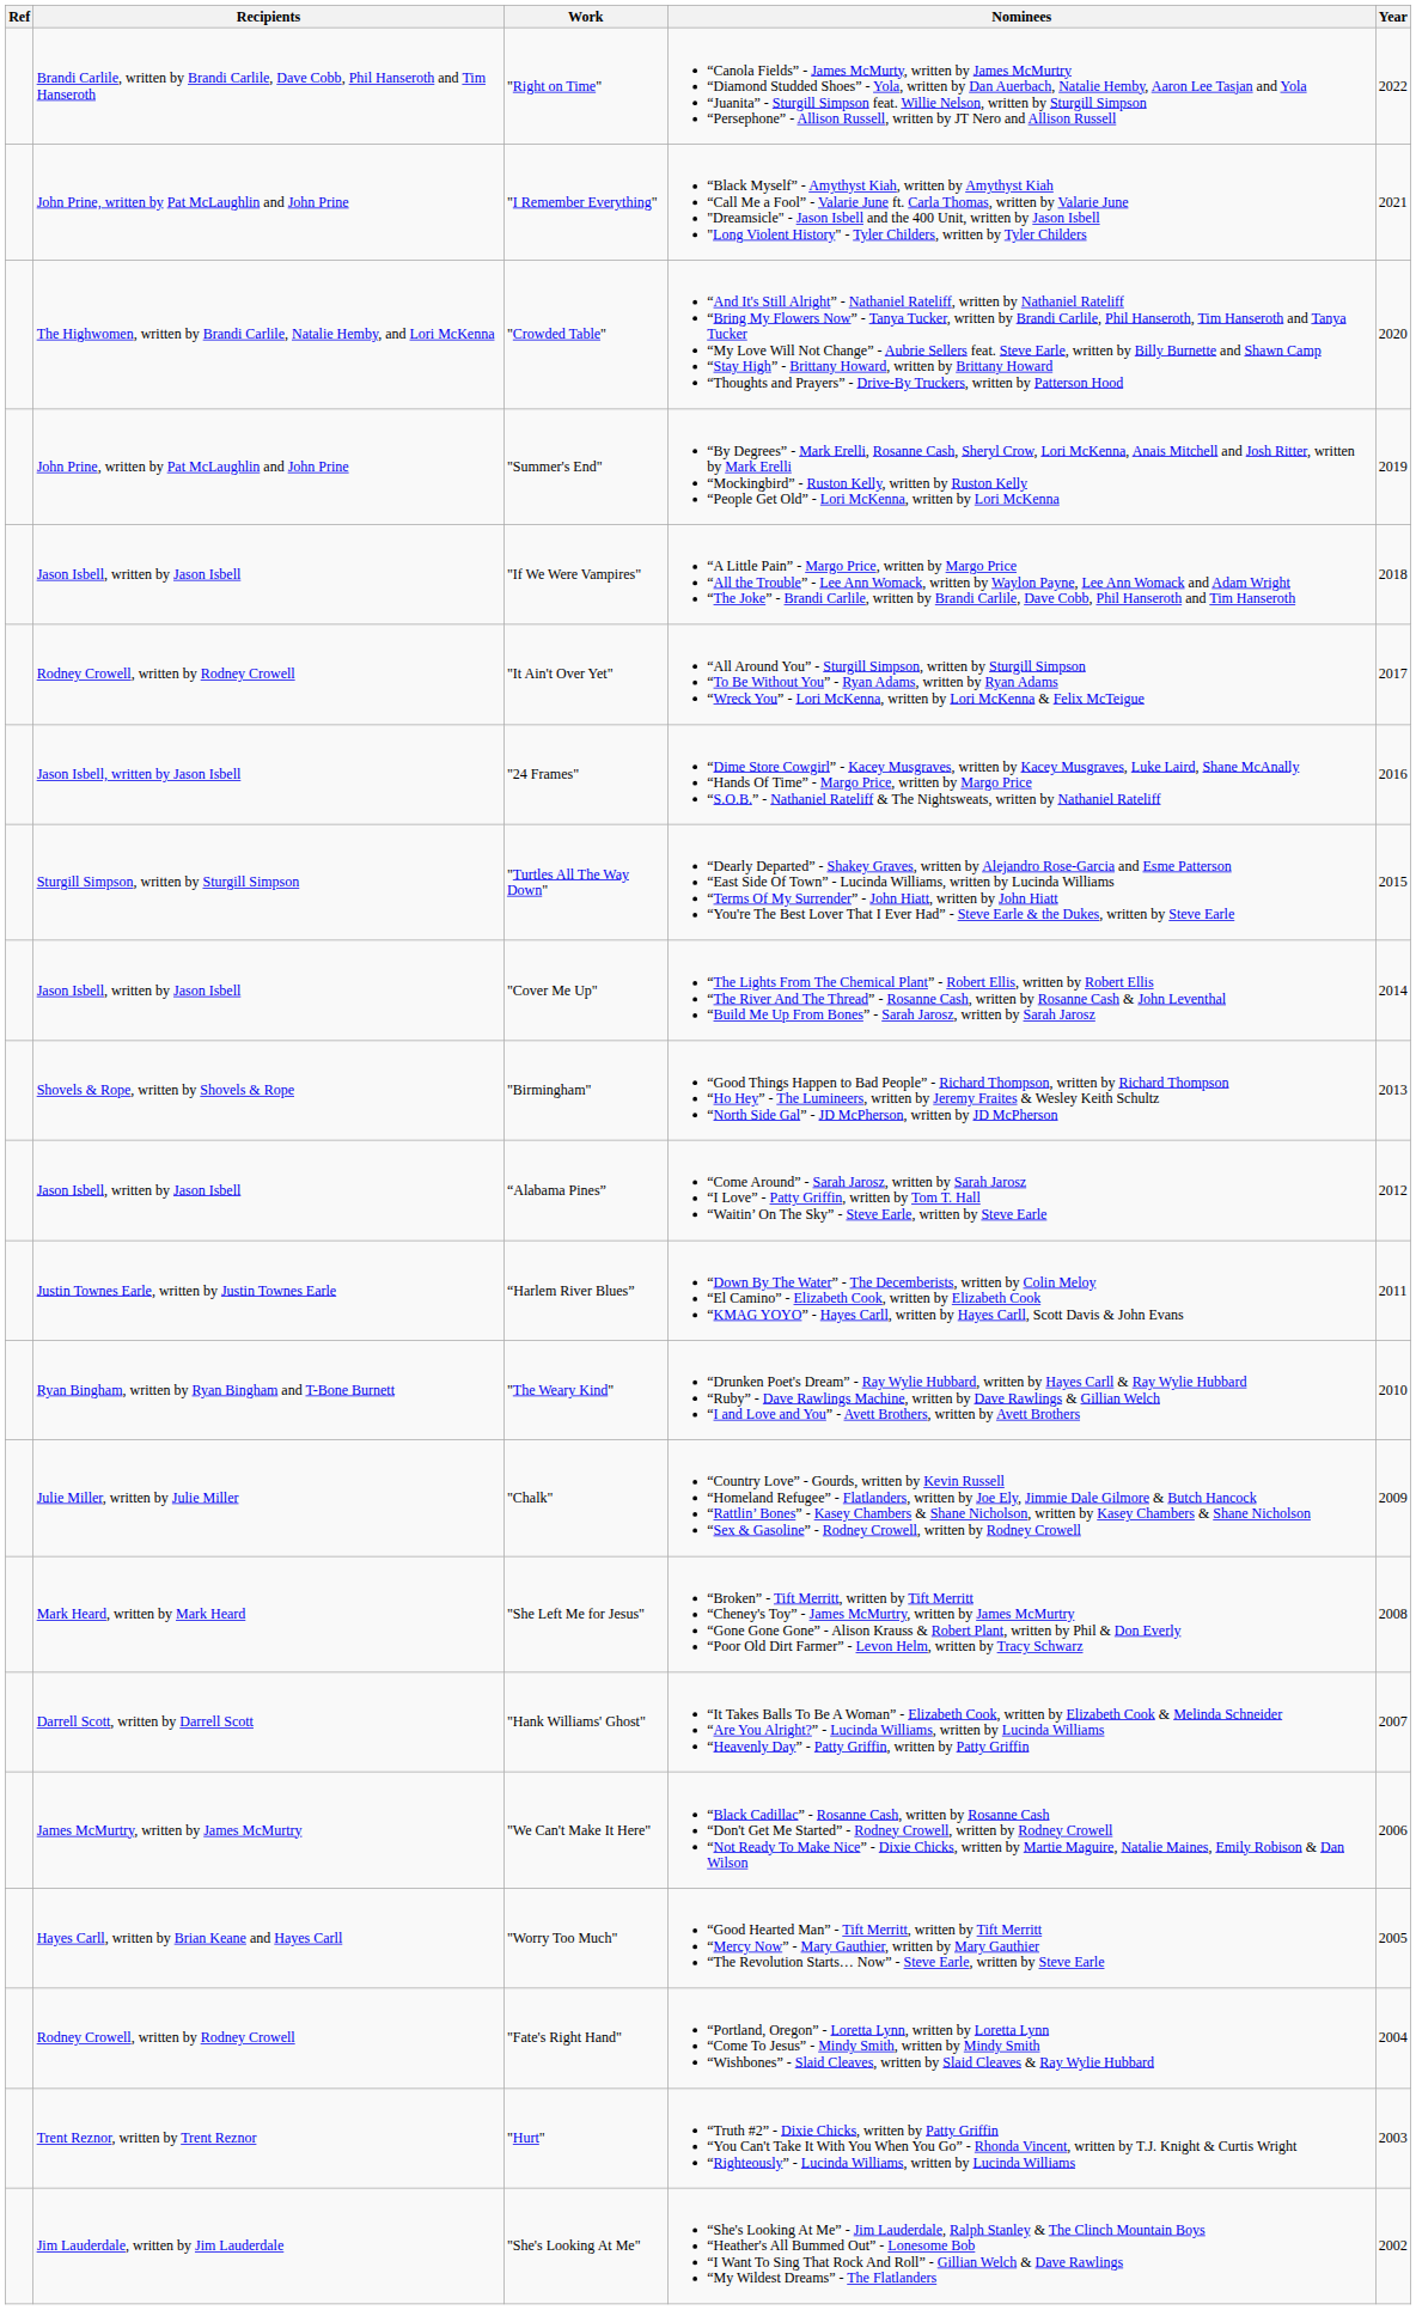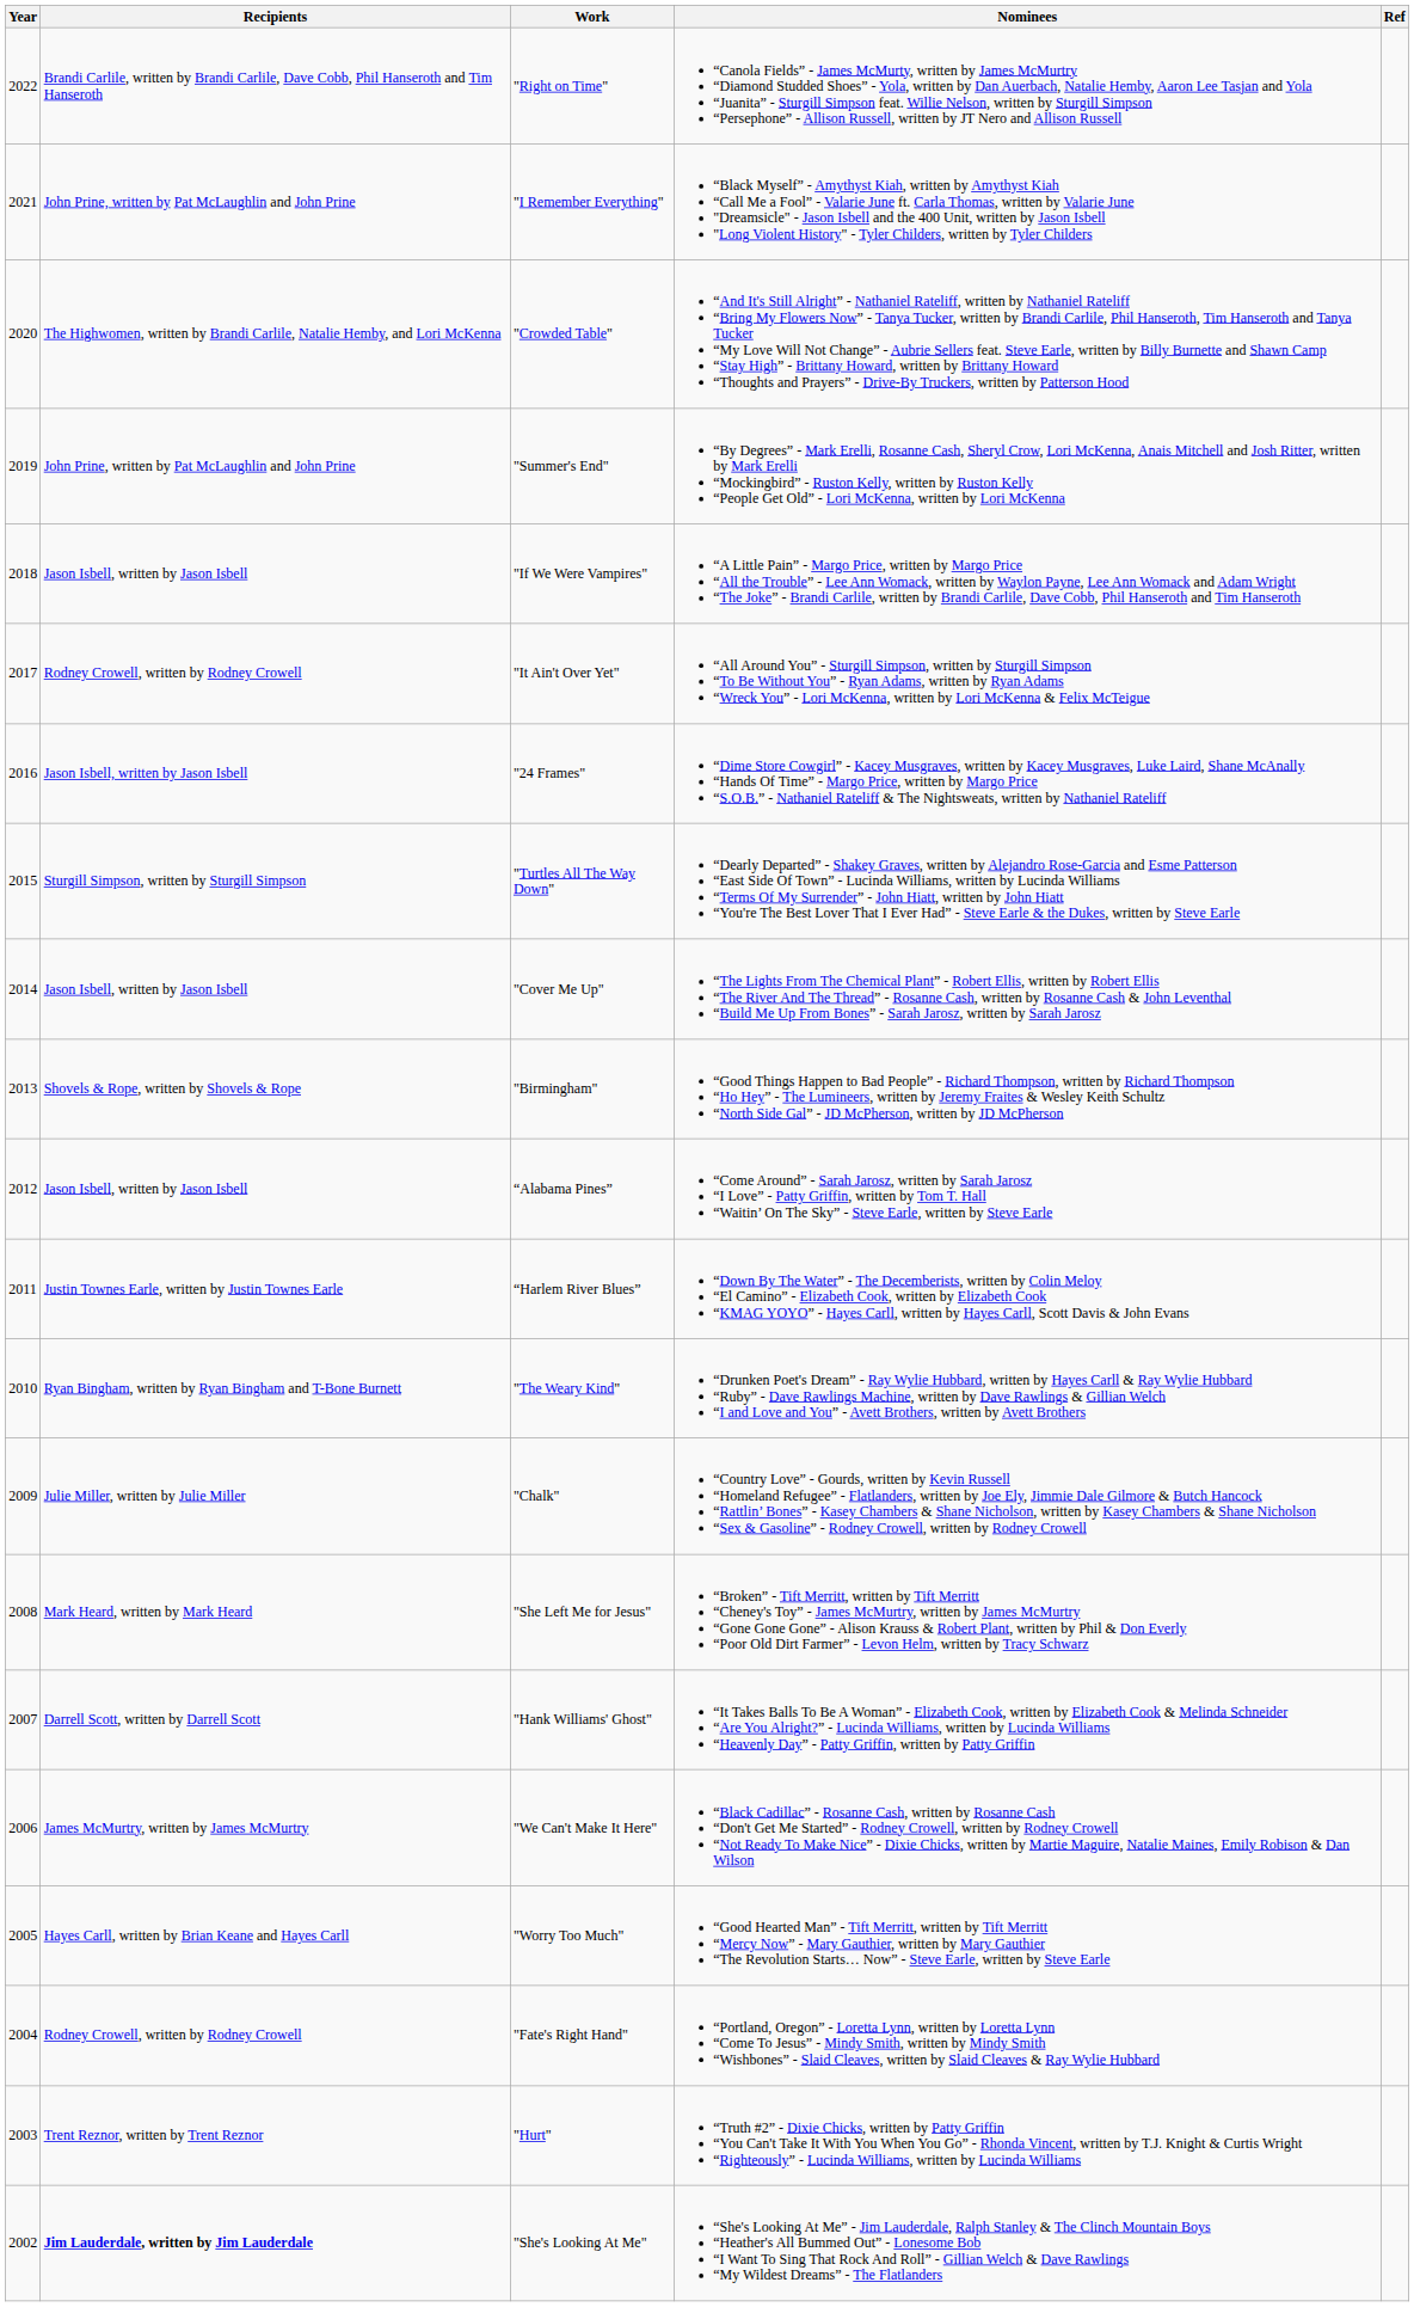 <table class="wikitable">
 <tr>
-<th>Ref</th>
+<th>Year</th>
 <th>Recipients</th>
 <th>Work</th>
 <th>Nominees</th>
-<th>Year</th>
+<th>Ref</th>
 </tr>
 <tr>
-<td></td>
+<td>2022</td>
 <td><a href='#'>Brandi Carlile</a>, written by <a href='#'>Brandi Carlile</a>, <a href='#'>Dave Cobb</a>, <a href='#'>Phil Hanseroth</a> and <a href='#'>Tim Hanseroth</a></td>
 <td>"<a href='#'>Right on Time</a>"</td>
 <td><br><ul><li>“Canola Fields” - <a href='#'>James McMurty</a>, written by <a href='#'>James McMurtry</a></li><li>“Diamond Studded Shoes” - <a href='#'>Yola</a>, written by <a href='#'>Dan Auerbach</a>, <a href='#'>Natalie Hemby</a>, <a href='#'>Aaron Lee Tasjan</a> and <a href='#'>Yola</a></li><li>“Juanita” - <a href='#'>Sturgill Simpson</a> feat. <a href='#'>Willie Nelson</a>, written by <a href='#'>Sturgill Simpson</a></li><li>“Persephone” - <a href='#'>Allison Russell</a>, written by JT Nero and <a href='#'>Allison Russell</a></li></ul></td>
-<td>2022</td>
+<td></td>
 </tr>
 <tr>
-<td></td>
+<td>2021</td>
 <td><a href='#'>John Prine, written by</a> <a href='#'>Pat McLaughlin</a> and <a href='#'>John Prine</a></td>
 <td>"<a href='#'>I Remember Everything</a>"</td>
 <td><br><ul><li>“Black Myself” - <a href='#'>Amythyst Kiah</a>, written by <a href='#'>Amythyst Kiah</a></li><li>“Call Me a Fool” - <a href='#'>Valarie June</a> ft. <a href='#'>Carla Thomas</a>, written by <a href='#'>Valarie June</a></li><li>"Dreamsicle" - <a href='#'>Jason Isbell</a> and the 400 Unit, written by <a href='#'>Jason Isbell</a></li><li>"<a href='#'>Long Violent History</a>" - <a href='#'>Tyler Childers</a>, written by <a href='#'>Tyler Childers</a></li></ul></td>
-<td>2021</td>
+<td></td>
 </tr>
 <tr>
-<td></td>
+<td>2020</td>
 <td><a href='#'>The Highwomen</a>, written by <a href='#'>Brandi Carlile</a>, <a href='#'>Natalie Hemby</a>, and <a href='#'>Lori McKenna</a></td>
 <td>"<a href='#'>Crowded Table</a>"</td>
 <td><br><ul><li>“<a href='#'>And It's Still Alright</a>” - <a href='#'>Nathaniel Rateliff</a>, written by <a href='#'>Nathaniel Rateliff</a></li><li>“<a href='#'>Bring My Flowers Now</a>” - <a href='#'>Tanya Tucker</a>, written by <a href='#'>Brandi Carlile</a>, <a href='#'>Phil Hanseroth</a>, <a href='#'>Tim Hanseroth</a> and <a href='#'>Tanya Tucker</a></li><li>“My Love Will Not Change” - <a href='#'>Aubrie Sellers</a> feat. <a href='#'>Steve Earle</a>, written by <a href='#'>Billy Burnette</a> and <a href='#'>Shawn Camp</a></li><li>“<a href='#'>Stay High</a>” - <a href='#'>Brittany Howard</a>, written by <a href='#'>Brittany Howard</a></li><li>“Thoughts and Prayers” - <a href='#'>Drive-By Truckers</a>, written by <a href='#'>Patterson Hood</a></li></ul></td>
-<td>2020</td>
+<td></td>
 </tr>
 <tr>
-<td></td>
+<td>2019</td>
 <td><a href='#'>John Prine</a>, written by <a href='#'>Pat McLaughlin</a> and <a href='#'>John Prine</a></td>
 <td>"Summer's End"</td>
 <td><br><ul><li>“By Degrees” - <a href='#'>Mark Erelli</a>, <a href='#'>Rosanne Cash</a>, <a href='#'>Sheryl Crow</a>, <a href='#'>Lori McKenna</a>, <a href='#'>Anais Mitchell</a> and <a href='#'>Josh Ritter</a>, written by <a href='#'>Mark Erelli</a></li><li>“Mockingbird” - <a href='#'>Ruston Kelly</a>, written by <a href='#'>Ruston Kelly</a></li><li>“People Get Old” - <a href='#'>Lori McKenna</a>, written by <a href='#'>Lori McKenna</a></li></ul></td>
-<td>2019</td>
+<td></td>
 </tr>
 <tr>
-<td></td>
+<td>2018</td>
 <td><a href='#'>Jason Isbell</a>, written by <a href='#'>Jason Isbell</a></td>
 <td>"If We Were Vampires"</td>
 <td><br><ul><li>“A Little Pain” - <a href='#'>Margo Price</a>, written by <a href='#'>Margo Price</a></li><li>“<a href='#'>All the Trouble</a>” - <a href='#'>Lee Ann Womack</a>, written by <a href='#'>Waylon Payne</a>, <a href='#'>Lee Ann Womack</a> and <a href='#'>Adam Wright</a></li><li>“<a href='#'>The Joke</a>” - <a href='#'>Brandi Carlile</a>, written by <a href='#'>Brandi Carlile</a>, <a href='#'>Dave Cobb</a>, <a href='#'>Phil Hanseroth</a> and <a href='#'>Tim Hanseroth</a></li></ul></td>
-<td>2018</td>
+<td></td>
 </tr>
 <tr>
-<td></td>
+<td>2017</td>
 <td><a href='#'>Rodney Crowell</a>, written by <a href='#'>Rodney Crowell</a></td>
 <td>"It Ain't Over Yet"</td>
 <td><br><ul><li>“All Around You” - <a href='#'>Sturgill Simpson</a>, written by <a href='#'>Sturgill Simpson</a></li><li>“<a href='#'>To Be Without You</a>” - <a href='#'>Ryan Adams</a>, written by <a href='#'>Ryan Adams</a></li><li>“<a href='#'>Wreck You</a>” - <a href='#'>Lori McKenna</a>, written by <a href='#'>Lori McKenna</a> & <a href='#'>Felix McTeigue</a></li></ul></td>
-<td>2017</td>
+<td></td>
 </tr>
 <tr>
-<td></td>
+<td>2016</td>
 <td><a href='#'>Jason Isbell, written by Jason Isbell</a></td>
 <td>"24 Frames"</td>
 <td><br><ul><li>“<a href='#'>Dime Store Cowgirl</a>” - <a href='#'>Kacey Musgraves</a>, written by <a href='#'>Kacey Musgraves</a>, <a href='#'>Luke Laird</a>, <a href='#'>Shane McAnally</a></li><li>“Hands Of Time” - <a href='#'>Margo Price</a>, written by <a href='#'>Margo Price</a></li><li>“<a href='#'>S.O.B.</a>” - <a href='#'>Nathaniel Rateliff</a> & The Nightsweats, written by <a href='#'>Nathaniel Rateliff</a></li></ul></td>
-<td>2016</td>
+<td></td>
 </tr>
 <tr>
-<td></td>
+<td>2015</td>
 <td><a href='#'>Sturgill Simpson</a>, written by <a href='#'>Sturgill Simpson</a></td>
 <td>"<a href='#'>Turtles All The Way Down</a>"</td>
 <td><br><ul><li>“Dearly Departed” - <a href='#'>Shakey Graves</a>, written by <a href='#'>Alejandro Rose-Garcia</a> and <a href='#'>Esme Patterson</a></li><li>“East Side Of Town” - Lucinda Williams, written by Lucinda Williams</li><li>“<a href='#'>Terms Of My Surrender</a>” - <a href='#'>John Hiatt</a>, written by <a href='#'>John Hiatt</a></li><li>“You're The Best Lover That I Ever Had” - <a href='#'>Steve Earle & the Dukes</a>, written by <a href='#'>Steve Earle</a></li></ul></td>
-<td>2015</td>
+<td></td>
 </tr>
 <tr>
-<td></td>
+<td>2014</td>
 <td><a href='#'>Jason Isbell</a>, written by <a href='#'>Jason Isbell</a></td>
 <td>"Cover Me Up"</td>
 <td><br><ul><li>“<a href='#'>The Lights From The Chemical Plant</a>” - <a href='#'>Robert Ellis</a>, written by <a href='#'>Robert Ellis</a></li><li>“<a href='#'>The River And The Thread</a>” - <a href='#'>Rosanne Cash</a>, written by <a href='#'>Rosanne Cash</a> & <a href='#'>John Leventhal</a></li><li>“<a href='#'>Build Me Up From Bones</a>” - <a href='#'>Sarah Jarosz</a>, written by <a href='#'>Sarah Jarosz</a></li></ul></td>
-<td>2014</td>
+<td></td>
 </tr>
 <tr>
-<td></td>
+<td>2013</td>
 <td><a href='#'>Shovels & Rope</a>, written by <a href='#'>Shovels & Rope</a></td>
 <td>"Birmingham"</td>
 <td><br><ul><li>“Good Things Happen to Bad People” - <a href='#'>Richard Thompson</a>, written by <a href='#'>Richard Thompson</a></li><li>“<a href='#'>Ho Hey</a>” - <a href='#'>The Lumineers</a>, written by <a href='#'>Jeremy Fraites</a> & Wesley Keith Schultz</li><li>“<a href='#'>North Side Gal</a>” - <a href='#'>JD McPherson</a>, written by <a href='#'>JD McPherson</a></li></ul></td>
-<td>2013</td>
+<td></td>
 </tr>
 <tr>
-<td></td>
+<td>2012</td>
 <td><a href='#'>Jason Isbell</a>, written by <a href='#'>Jason Isbell</a></td>
 <td>“Alabama Pines”</td>
 <td><br><ul><li>“Come Around” - <a href='#'>Sarah Jarosz</a>, written by <a href='#'>Sarah Jarosz</a></li><li>“I Love” - <a href='#'>Patty Griffin</a>, written by <a href='#'>Tom T. Hall</a></li><li>“Waitin’ On The Sky” - <a href='#'>Steve Earle</a>, written by <a href='#'>Steve Earle</a></li></ul></td>
-<td>2012</td>
+<td></td>
 </tr>
 <tr>
-<td></td>
+<td>2011</td>
 <td><a href='#'>Justin Townes Earle</a>, written by <a href='#'>Justin Townes Earle</a></td>
 <td>“Harlem River Blues”</td>
 <td><br><ul><li>“<a href='#'>Down By The Water</a>” - <a href='#'>The Decemberists</a>, written by <a href='#'>Colin Meloy</a></li><li>“El Camino” - <a href='#'>Elizabeth Cook</a>, written by <a href='#'>Elizabeth Cook</a></li><li>“<a href='#'>KMAG YOYO</a>” - <a href='#'>Hayes Carll</a>, written by <a href='#'>Hayes Carll</a>, Scott Davis & John Evans</li></ul></td>
-<td>2011</td>
+<td></td>
 </tr>
 <tr>
-<td></td>
+<td>2010</td>
 <td><a href='#'>Ryan Bingham</a>, written by <a href='#'>Ryan Bingham</a> and <a href='#'>T-Bone Burnett</a></td>
 <td>"<a href='#'>The Weary Kind</a>"</td>
 <td><br><ul><li>“Drunken Poet's Dream” - <a href='#'>Ray Wylie Hubbard</a>, written by <a href='#'>Hayes Carll</a> & <a href='#'>Ray Wylie Hubbard</a></li><li>“Ruby” - <a href='#'>Dave Rawlings Machine</a>, written by <a href='#'>Dave Rawlings</a> & <a href='#'>Gillian Welch</a></li><li>“<a href='#'>I and Love and You</a>” - <a href='#'>Avett Brothers</a>, written by <a href='#'>Avett Brothers</a></li></ul></td>
-<td>2010</td>
+<td></td>
 </tr>
 <tr>
-<td></td>
+<td>2009</td>
 <td><a href='#'>Julie Miller</a>, written by <a href='#'>Julie Miller</a></td>
 <td>"Chalk"</td>
 <td><br><ul><li>“Country Love” - Gourds, written by <a href='#'>Kevin Russell</a></li><li>“Homeland Refugee” - <a href='#'>Flatlanders</a>, written by <a href='#'>Joe Ely</a>, <a href='#'>Jimmie Dale Gilmore</a> & <a href='#'>Butch Hancock</a></li><li>“<a href='#'>Rattlin’ Bones</a>” - <a href='#'>Kasey Chambers</a> & <a href='#'>Shane Nicholson</a>, written by <a href='#'>Kasey Chambers</a> & <a href='#'>Shane Nicholson</a></li><li>“<a href='#'>Sex & Gasoline</a>” - <a href='#'>Rodney Crowell</a>, written by <a href='#'>Rodney Crowell</a></li></ul></td>
-<td>2009</td>
+<td></td>
 </tr>
 <tr>
-<td></td>
+<td>2008</td>
 <td><a href='#'>Mark Heard</a>, written by <a href='#'>Mark Heard</a></td>
 <td>"She Left Me for Jesus"</td>
 <td><br><ul><li>“Broken” - <a href='#'>Tift Merritt</a>, written by <a href='#'>Tift Merritt</a></li><li>“Cheney's Toy” - <a href='#'>James McMurtry</a>, written by <a href='#'>James McMurtry</a></li><li>“Gone Gone Gone” - Alison Krauss & <a href='#'>Robert Plant</a>, written by Phil & <a href='#'>Don Everly</a></li><li>“Poor Old Dirt Farmer” - <a href='#'>Levon Helm</a>, written by <a href='#'>Tracy Schwarz</a></li></ul></td>
-<td>2008</td>
+<td></td>
 </tr>
 <tr>
-<td></td>
+<td>2007</td>
 <td><a href='#'>Darrell Scott</a>, written by <a href='#'>Darrell Scott</a></td>
 <td>"Hank Williams' Ghost"</td>
 <td><br><ul><li>“It Takes Balls To Be A Woman” - <a href='#'>Elizabeth Cook</a>, written by <a href='#'>Elizabeth Cook</a> & <a href='#'>Melinda Schneider</a></li><li>“<a href='#'>Are You Alright?</a>” - <a href='#'>Lucinda Williams</a>, written by <a href='#'>Lucinda Williams</a></li><li>“<a href='#'>Heavenly Day</a>” - <a href='#'>Patty Griffin</a>, written by <a href='#'>Patty Griffin</a></li></ul></td>
-<td>2007</td>
+<td></td>
 </tr>
 <tr>
-<td></td>
+<td>2006</td>
 <td><a href='#'>James McMurtry</a>, written by <a href='#'>James McMurtry</a></td>
 <td>"We Can't Make It Here"</td>
 <td><br><ul><li>“<a href='#'>Black Cadillac</a>” - <a href='#'>Rosanne Cash</a>, written by <a href='#'>Rosanne Cash</a></li><li>“Don't Get Me Started” - <a href='#'>Rodney Crowell</a>, written by <a href='#'>Rodney Crowell</a></li><li>“<a href='#'>Not Ready To Make Nice</a>” - <a href='#'>Dixie Chicks</a>, written by <a href='#'>Martie Maguire</a>, <a href='#'>Natalie Maines</a>, <a href='#'>Emily Robison</a> & <a href='#'>Dan Wilson</a></li></ul></td>
-<td>2006</td>
+<td></td>
 </tr>
 <tr>
-<td></td>
+<td>2005</td>
 <td><a href='#'>Hayes Carll</a>, written by <a href='#'>Brian Keane</a> and <a href='#'>Hayes Carll</a></td>
 <td>"Worry Too Much"</td>
 <td><br><ul><li>“Good Hearted Man” - <a href='#'>Tift Merritt</a>, written by <a href='#'>Tift Merritt</a></li><li>“<a href='#'>Mercy Now</a>” - <a href='#'>Mary Gauthier</a>, written by <a href='#'>Mary Gauthier</a></li><li>“The Revolution Starts… Now” - <a href='#'>Steve Earle</a>, written by <a href='#'>Steve Earle</a></li></ul></td>
-<td>2005</td>
+<td></td>
 </tr>
 <tr>
-<td></td>
+<td>2004</td>
 <td><a href='#'>Rodney Crowell</a>, written by <a href='#'>Rodney Crowell</a></td>
 <td>"Fate's Right Hand"</td>
 <td><br><ul><li>“Portland, Oregon” - <a href='#'>Loretta Lynn</a>, written by <a href='#'>Loretta Lynn</a></li><li>“Come To Jesus” - <a href='#'>Mindy Smith</a>, written by <a href='#'>Mindy Smith</a></li><li>“Wishbones” - <a href='#'>Slaid Cleaves</a>, written by <a href='#'>Slaid Cleaves</a> & <a href='#'>Ray Wylie Hubbard</a></li></ul></td>
-<td>2004</td>
+<td></td>
 </tr>
 <tr>
-<td></td>
+<td>2003</td>
 <td><a href='#'>Trent Reznor</a>, written by <a href='#'>Trent Reznor</a></td>
 <td>"<a href='#'>Hurt</a>"</td>
 <td><br><ul><li>“Truth #2” - <a href='#'>Dixie Chicks</a>, written by <a href='#'>Patty Griffin</a></li><li>“You Can't Take It With You When You Go” - <a href='#'>Rhonda Vincent</a>, written by T.J. Knight & Curtis Wright</li><li>“<a href='#'>Righteously</a>” - <a href='#'>Lucinda Williams</a>, written by <a href='#'>Lucinda Williams</a></li></ul></td>
-<td>2003</td>
+<td></td>
 </tr>
 <tr>
-<td></td>
-<td><a href='#'>Jim Lauderdale</a>, written by <a href='#'>Jim Lauderdale</a></td>
+<td>2002</td>
+<td><strong><a href='#'>Jim Lauderdale</a>, written by <a href='#'>Jim Lauderdale</a></strong></td>
 <td>"She's Looking At Me"</td>
 <td><br><ul><li>“She's Looking At Me” - <a href='#'>Jim Lauderdale</a>, <a href='#'>Ralph Stanley</a> & <a href='#'>The Clinch Mountain Boys</a></li><li>“Heather's All Bummed Out” - <a href='#'>Lonesome Bob</a></li><li>“I Want To Sing That Rock And Roll” - <a href='#'>Gillian Welch</a> & <a href='#'>Dave Rawlings</a></li><li>“My Wildest Dreams” - <a href='#'>The Flatlanders</a></li></ul></td>
-<td>2002</td>
+<td></td>
 </tr>
 </table>
